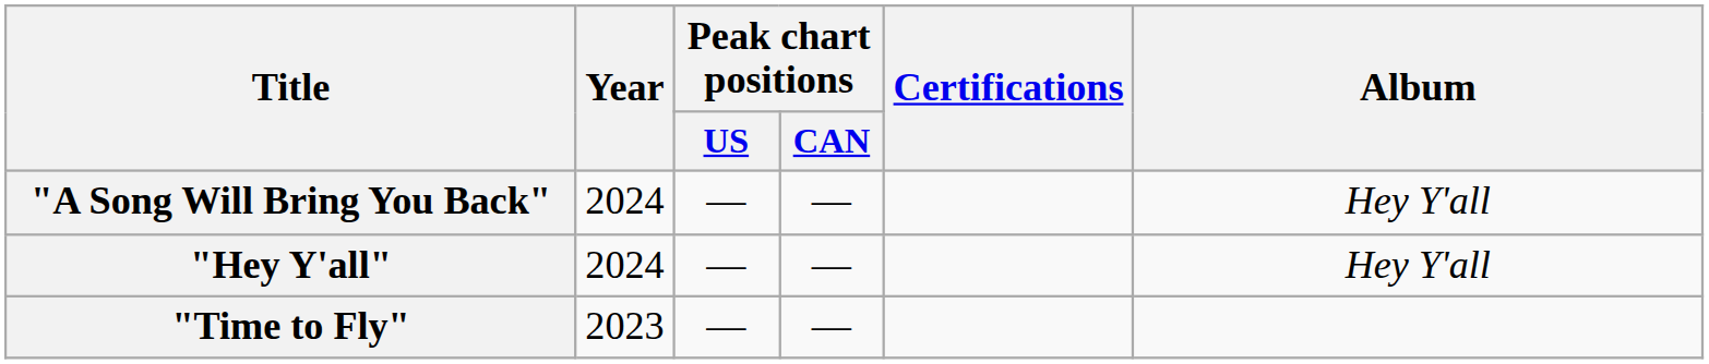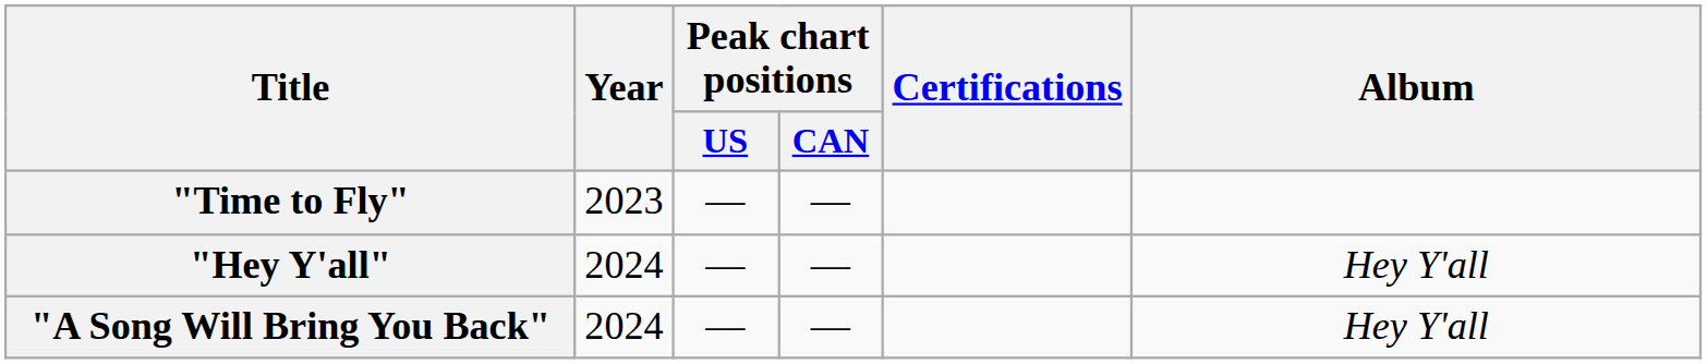 <table class="wikitable plainrowheaders" style="text-align:center;">
 <tr>
 <th scope="col" rowspan="2" style="width:14em;">Title</th>
 <th scope="col" rowspan="2" style="width:1em;">Year</th>
 <th colspan="2" scope="col">Peak chart positions</th>
 <th scope="col" rowspan="2"><a href='#'>Certifications</a></th>
 <th scope="col" rowspan="2" style="width:14em;">Album</th>
 </tr>
 <tr>
 <th scope="col" style="width:2.5em;font-size:90%;"><a href='#'>US</a></th>
 <th scope="col" style="width:2.5em;font-size:90%;"><a href='#'>CAN</a></th>
 </tr>
 <tr>
-<th scope="row">"A Song Will Bring You Back"</th>
-<td>2024</td>
+<th scope="row">"Time to Fly"</th>
+<td>2023</td>
 <td>—</td>
 <td>—</td>
 <td></td>
-<td><em>Hey Y'all</em></td>
+<td></td>
 </tr>
 <tr>
 <th scope="row">"Hey Y'all"</th>
 <td>2024</td>
 <td>—</td>
 <td>—</td>
 <td></td>
 <td><em>Hey Y'all</em></td>
 </tr>
 <tr>
-<th scope="row">"Time to Fly"</th>
-<td>2023</td>
+<th scope="row">"A Song Will Bring You Back"</th>
+<td>2024</td>
 <td>—</td>
 <td>—</td>
 <td></td>
-<td></td>
+<td><em>Hey Y'all</em></td>
 </tr>
 </table>
